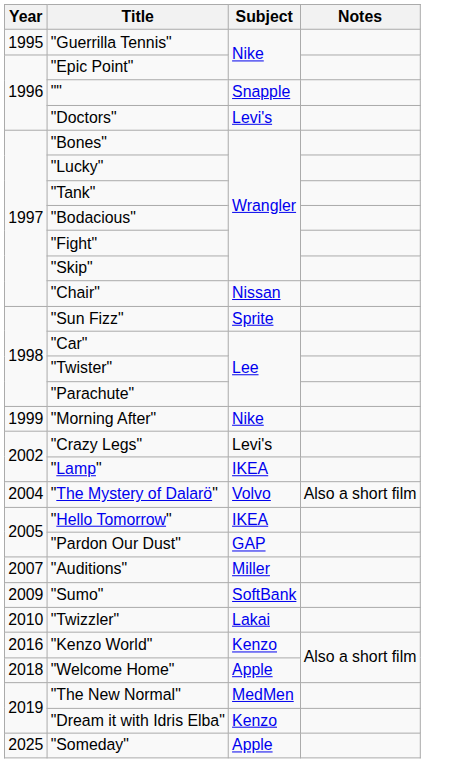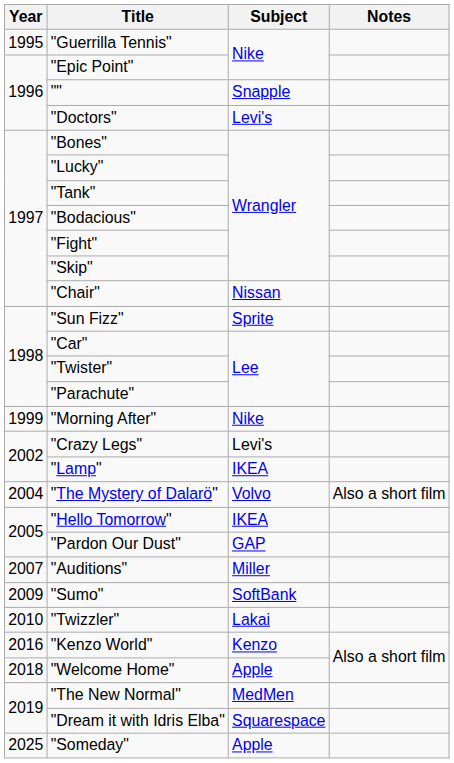 <table class="wikitable">
 <tr>
 <th>Year</th>
 <th>Title</th>
 <th>Subject</th>
 <th class="unsortable">Notes</th>
 </tr>
 <tr>
 <td>1995</td>
 <td>"Guerrilla Tennis"</td>
 <td rowspan="2"><a href='#'>Nike</a></td>
 <td></td>
 </tr>
 <tr>
 <td rowspan="3">1996</td>
 <td>"Epic Point"</td>
 <td></td>
 </tr>
 <tr>
 <td>""</td>
 <td><a href='#'>Snapple</a></td>
 <td></td>
 </tr>
 <tr>
 <td>"Doctors"</td>
 <td><a href='#'>Levi's</a></td>
 <td></td>
 </tr>
 <tr>
 <td rowspan=7>1997</td>
 <td>"Bones"</td>
 <td rowspan=6><a href='#'>Wrangler</a></td>
 <td></td>
 </tr>
 <tr>
 <td>"Lucky"</td>
 <td></td>
 </tr>
 <tr>
 <td>"Tank"</td>
 <td></td>
 </tr>
 <tr>
 <td>"Bodacious"</td>
 <td></td>
 </tr>
 <tr>
 <td>"Fight"</td>
 <td></td>
 </tr>
 <tr>
 <td>"Skip"</td>
 <td></td>
 </tr>
 <tr>
 <td>"Chair"</td>
 <td><a href='#'>Nissan</a></td>
 <td></td>
 </tr>
 <tr>
 <td rowspan=4>1998</td>
 <td>"Sun Fizz"</td>
 <td><a href='#'>Sprite</a></td>
 <td></td>
 </tr>
 <tr>
 <td>"Car"</td>
 <td rowspan=3><a href='#'>Lee</a></td>
 <td></td>
 </tr>
 <tr>
 <td>"Twister"</td>
 <td></td>
 </tr>
 <tr>
 <td>"Parachute"</td>
 <td></td>
 </tr>
 <tr>
 <td>1999</td>
 <td>"Morning After"</td>
 <td><a href='#'>Nike</a></td>
 <td></td>
 </tr>
 <tr>
 <td rowspan=2>2002</td>
 <td>"Crazy Legs"</td>
 <td>Levi's</td>
 <td></td>
 </tr>
 <tr>
 <td>"<a href='#'>Lamp</a>"</td>
 <td><a href='#'>IKEA</a></td>
 <td></td>
 </tr>
 <tr>
 <td>2004</td>
 <td>"<a href='#'>The Mystery of Dalarö</a>"</td>
 <td><a href='#'>Volvo</a></td>
 <td>Also a short film</td>
 </tr>
 <tr>
 <td rowspan=2>2005</td>
 <td>"<a href='#'>Hello Tomorrow</a>"</td>
 <td><a href='#'>IKEA</a></td>
 <td></td>
 </tr>
 <tr>
 <td>"Pardon Our Dust"</td>
 <td><a href='#'>GAP</a></td>
 <td></td>
 </tr>
 <tr>
 <td>2007</td>
 <td>"Auditions"</td>
 <td><a href='#'>Miller</a></td>
 <td></td>
 </tr>
 <tr>
 <td>2009</td>
 <td>"Sumo"</td>
 <td><a href='#'>SoftBank</a></td>
 <td></td>
 </tr>
 <tr>
 <td>2010</td>
 <td>"Twizzler"</td>
 <td><a href='#'>Lakai</a></td>
 <td></td>
 </tr>
 <tr>
 <td>2016</td>
 <td>"Kenzo World"</td>
 <td><a href='#'>Kenzo</a></td>
 <td rowspan="2">Also a short film</td>
 </tr>
 <tr>
 <td>2018</td>
 <td>"Welcome Home"</td>
 <td><a href='#'>Apple</a></td>
 </tr>
 <tr>
 <td rowspan=2>2019</td>
 <td>"The New Normal"</td>
 <td><a href='#'>MedMen</a></td>
 <td></td>
 </tr>
 <tr>
 <td>"Dream it with Idris Elba"</td>
-<td><a href='#'>Kenzo</a></td>
+<td><a href='#'>Squarespace</a></td>
 <td></td>
 </tr>
 <tr>
 <td>2025</td>
 <td>"Someday"</td>
 <td><a href='#'>Apple</a></td>
 <td></td>
 </tr>
 </table>
